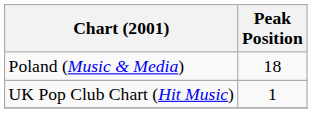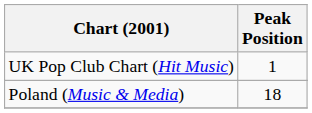 <table class="wikitable">
 <tr>
 <th align="left">Chart (2001)</th>
 <th align="left">Peak<br>Position</th>
+</tr>
+<tr>
+<td align="left">UK Pop Club Chart (<em><a href='#'>Hit Music</a></em>)</td>
+<td align="center">1</td>
+</tr>
+<tr>
+</tr>
+<tr>
 </tr>
 <tr>
 <td align="left">Poland (<em><a href='#'>Music & Media</a></em>)</td>
 <td align="center">18</td>
 </tr>
 <tr>
 </tr>
-<tr>
-</tr>
-<tr>
-<td align="left">UK Pop Club Chart (<em><a href='#'>Hit Music</a></em>)</td>
-<td align="center">1</td>
-</tr>
-<tr>
-</tr>
 </table>
